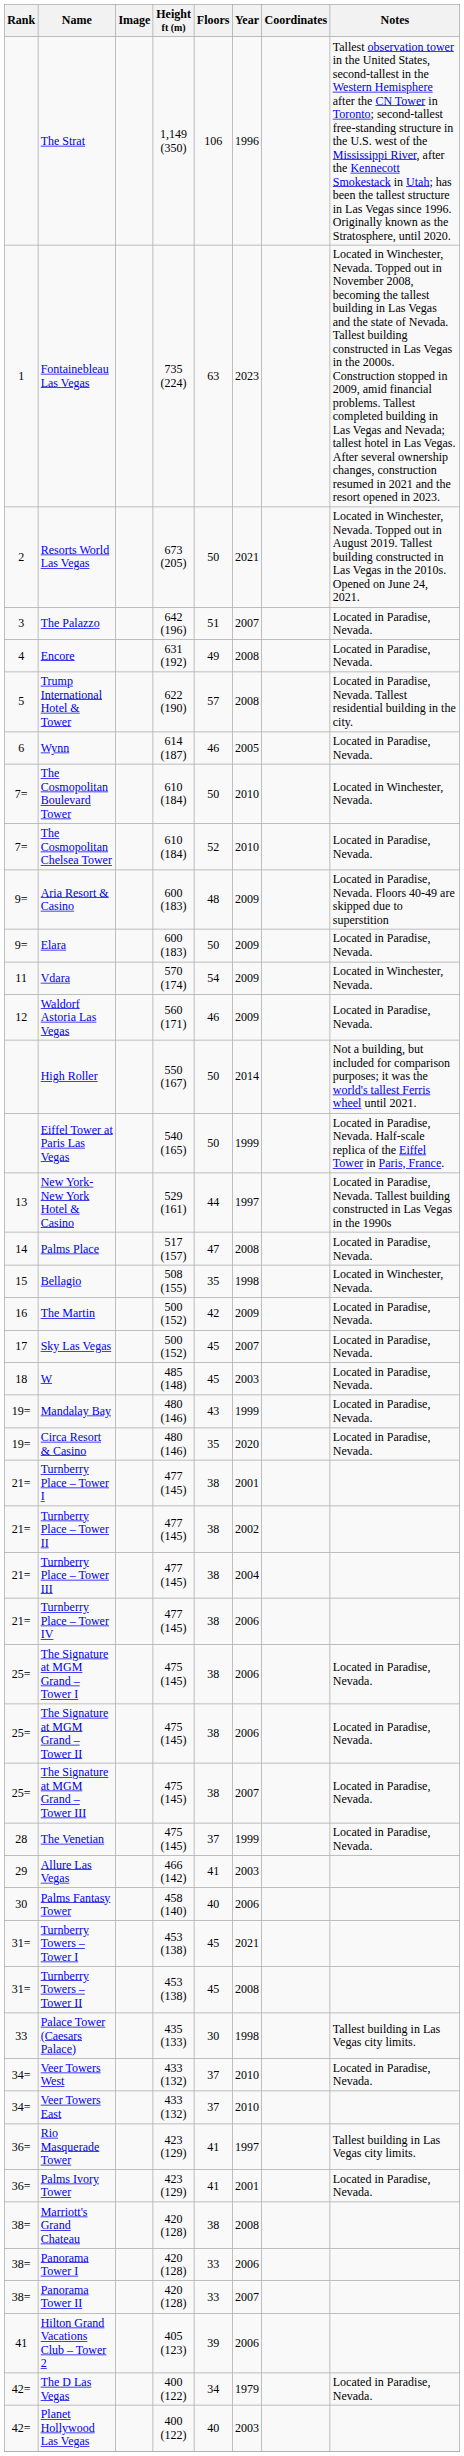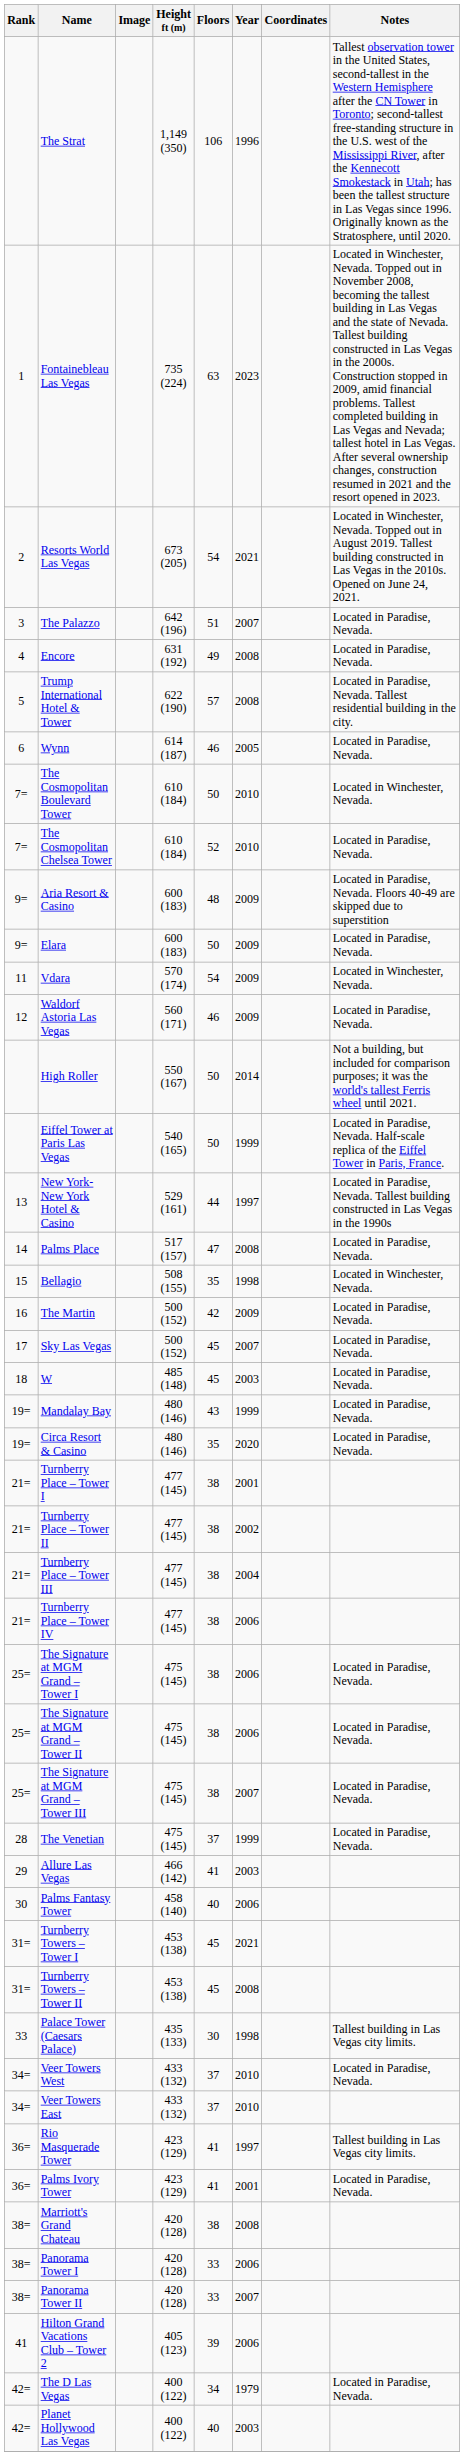 <table class="wikitable sortable">
 <tr>
 <th>Rank</th>
 <th>Name</th>
 <th class="unsortable">Image</th>
 <th>Height<br><small>ft (m)</small></th>
 <th>Floors</th>
 <th>Year</th>
 <th>Coordinates</th>
 <th class="unsortable">Notes</th>
 </tr>
 <tr>
 <td align="center"></td>
 <td><a href='#'>The Strat</a></td>
 <td></td>
 <td align="center">1,149 (350)</td>
 <td align="center">106</td>
 <td align="center">1996</td>
 <td align="center"></td>
 <td>Tallest <a href='#'>observation tower</a> in the United States, second-tallest in the <a href='#'>Western Hemisphere</a> after the <a href='#'>CN Tower</a> in <a href='#'>Toronto</a>; second-tallest free-standing structure in the U.S. west of the <a href='#'>Mississippi River</a>, after the <a href='#'>Kennecott Smokestack</a> in <a href='#'>Utah</a>; has been the tallest structure in Las Vegas since 1996. Originally known as the Stratosphere, until 2020.</td>
 </tr>
 <tr>
 <td align="center">1</td>
 <td><a href='#'>Fontainebleau Las Vegas</a></td>
 <td></td>
 <td align="center">735 (224)</td>
 <td align="center">63</td>
 <td align="center">2023</td>
 <td align="center"></td>
 <td>Located in Winchester, Nevada. Topped out in November 2008, becoming the tallest building in Las Vegas and the state of Nevada. Tallest building constructed in Las Vegas in the 2000s. Construction stopped in 2009, amid financial problems. Tallest completed building in Las Vegas and Nevada; tallest hotel in Las Vegas. After several ownership changes, construction resumed in 2021 and the resort opened in 2023.</td>
 </tr>
 <tr>
 <td align="center">2</td>
 <td><a href='#'>Resorts World Las Vegas</a></td>
 <td></td>
 <td align="center">673 (205)</td>
-<td align="center">50</td>
+<td align="center">54</td>
 <td align="center">2021</td>
 <td align="center"></td>
 <td>Located in Winchester, Nevada. Topped out in August 2019. Tallest building constructed in Las Vegas in the 2010s. Opened on June 24, 2021.</td>
 </tr>
 <tr>
 <td align="center">3</td>
 <td><a href='#'>The Palazzo</a></td>
 <td></td>
 <td align="center">642 (196)</td>
 <td align="center">51</td>
 <td align="center">2007</td>
 <td align="center"></td>
 <td>Located in Paradise, Nevada.</td>
 </tr>
 <tr>
 <td align="center">4</td>
 <td><a href='#'>Encore</a></td>
 <td></td>
 <td align="center">631 (192)</td>
 <td align="center">49</td>
 <td align="center">2008</td>
 <td align="center"></td>
 <td>Located in Paradise, Nevada.</td>
 </tr>
 <tr>
 <td align="center">5</td>
 <td><a href='#'>Trump International Hotel & Tower</a></td>
 <td></td>
 <td align="center">622 (190)</td>
 <td align="center">57</td>
 <td align="center">2008</td>
 <td align="center"></td>
 <td>Located in Paradise, Nevada.  Tallest residential building in the city.</td>
 </tr>
 <tr>
 <td align="center">6</td>
 <td><a href='#'>Wynn</a></td>
 <td></td>
 <td align="center">614 (187)</td>
 <td align="center">46</td>
 <td align="center">2005</td>
 <td align="center"></td>
 <td>Located in Paradise, Nevada.</td>
 </tr>
 <tr>
 <td align="center">7=</td>
 <td><a href='#'>The Cosmopolitan Boulevard Tower</a></td>
 <td></td>
 <td align="center">610 (184)</td>
 <td align="center">50</td>
 <td align="center">2010</td>
 <td align="center"></td>
 <td>Located in Winchester, Nevada.</td>
 </tr>
 <tr>
 <td align="center">7=</td>
 <td><a href='#'>The Cosmopolitan Chelsea Tower</a></td>
 <td></td>
 <td align="center">610 (184)</td>
 <td align="center">52</td>
 <td align="center">2010</td>
 <td align="center"></td>
 <td>Located in Paradise, Nevada.</td>
 </tr>
 <tr>
 <td align="center">9=</td>
 <td><a href='#'>Aria Resort & Casino</a></td>
 <td></td>
 <td align="center">600 (183)</td>
 <td align="center">48</td>
 <td align="center">2009</td>
 <td align="center"></td>
 <td>Located in Paradise, Nevada.  Floors 40-49 are skipped due to superstition</td>
 </tr>
 <tr>
 <td align="center">9=</td>
 <td><a href='#'>Elara</a></td>
 <td></td>
 <td align="center">600 (183)</td>
 <td align="center">50</td>
 <td align="center">2009</td>
 <td align="center"></td>
 <td>Located in Paradise, Nevada.</td>
 </tr>
 <tr>
 <td align="center">11</td>
 <td><a href='#'>Vdara</a></td>
 <td></td>
 <td align="center">570 (174)</td>
 <td align="center">54</td>
 <td align="center">2009</td>
 <td align="center"></td>
 <td>Located in Winchester, Nevada.</td>
 </tr>
 <tr>
 <td align="center">12</td>
 <td><a href='#'>Waldorf Astoria Las Vegas</a></td>
 <td></td>
 <td align="center">560 (171)</td>
 <td align="center">46</td>
 <td align="center">2009</td>
 <td align="center"></td>
 <td>Located in Paradise, Nevada.</td>
 </tr>
 <tr>
 <td align="center"></td>
 <td><a href='#'>High Roller</a></td>
 <td></td>
 <td align="center">550 (167)</td>
 <td align="center">50</td>
 <td align="center">2014</td>
 <td align="center"></td>
 <td>Not a building, but included for comparison purposes; it was the <a href='#'>world's tallest Ferris wheel</a> until 2021.</td>
 </tr>
 <tr>
 <td align="center"></td>
 <td><a href='#'>Eiffel Tower at Paris Las Vegas</a></td>
 <td></td>
 <td align="center">540 (165)</td>
 <td align="center">50</td>
 <td align="center">1999</td>
 <td align="center"></td>
 <td>Located in Paradise, Nevada.  Half-scale replica of the <a href='#'>Eiffel Tower</a> in <a href='#'>Paris, France</a>.</td>
 </tr>
 <tr>
 <td align="center">13</td>
 <td><a href='#'>New York-New York Hotel & Casino</a></td>
 <td></td>
 <td align="center">529 (161)</td>
 <td align="center">44</td>
 <td align="center">1997</td>
 <td align="center"></td>
 <td>Located in Paradise, Nevada.  Tallest building constructed in Las Vegas in the 1990s</td>
 </tr>
 <tr>
 <td align="center">14</td>
 <td><a href='#'>Palms Place</a></td>
 <td></td>
 <td align="center">517 (157)</td>
 <td align="center">47</td>
 <td align="center">2008</td>
 <td align="center"></td>
 <td>Located in Paradise, Nevada.</td>
 </tr>
 <tr>
 <td align="center">15</td>
 <td><a href='#'>Bellagio</a></td>
 <td></td>
 <td align="center">508 (155)</td>
 <td align="center">35</td>
 <td align="center">1998</td>
 <td align="center"></td>
 <td>Located in Winchester, Nevada.</td>
 </tr>
 <tr>
 <td align="center">16</td>
 <td><a href='#'>The Martin</a></td>
 <td></td>
 <td align="center">500 (152)</td>
 <td align="center">42</td>
 <td align="center">2009</td>
 <td align="center"></td>
 <td>Located in Paradise, Nevada.</td>
 </tr>
 <tr>
 <td align="center">17</td>
 <td><a href='#'>Sky Las Vegas</a></td>
 <td></td>
 <td align="center">500 (152)</td>
 <td align="center">45</td>
 <td align="center">2007</td>
 <td align="center"></td>
 <td>Located in Paradise, Nevada.</td>
 </tr>
 <tr>
 <td align="center">18</td>
 <td><a href='#'>W</a></td>
 <td></td>
 <td align="center">485 (148)</td>
 <td align="center">45</td>
 <td align="center">2003</td>
 <td align="center"></td>
 <td>Located in Paradise, Nevada.</td>
 </tr>
 <tr>
 <td align="center">19=</td>
 <td><a href='#'>Mandalay Bay</a></td>
 <td></td>
 <td align="center">480 (146)</td>
 <td align="center">43</td>
 <td align="center">1999</td>
 <td align="center"></td>
 <td>Located in Paradise, Nevada.</td>
 </tr>
 <tr>
 <td align="center">19=</td>
 <td><a href='#'>Circa Resort & Casino</a></td>
 <td></td>
 <td align="center">480 (146)</td>
 <td align="center">35</td>
 <td align="center">2020</td>
 <td align="center"></td>
 <td>Located in Paradise, Nevada.</td>
 </tr>
 <tr>
 <td align="center">21=</td>
 <td><a href='#'>Turnberry Place – Tower I</a></td>
 <td></td>
 <td align="center">477 (145)</td>
 <td align="center">38</td>
 <td align="center">2001</td>
 <td align="center"></td>
 <td></td>
 </tr>
 <tr>
 <td align="center">21=</td>
 <td><a href='#'>Turnberry Place – Tower II</a></td>
 <td></td>
 <td align="center">477 (145)</td>
 <td align="center">38</td>
 <td align="center">2002</td>
 <td align="center"></td>
 <td></td>
 </tr>
 <tr>
 <td align="center">21=</td>
 <td><a href='#'>Turnberry Place – Tower III</a></td>
 <td></td>
 <td align="center">477 (145)</td>
 <td align="center">38</td>
 <td align="center">2004</td>
 <td align="center"></td>
 <td></td>
 </tr>
 <tr>
 <td align="center">21=</td>
 <td><a href='#'>Turnberry Place – Tower IV</a></td>
 <td></td>
 <td align="center">477 (145)</td>
 <td align="center">38</td>
 <td align="center">2006</td>
 <td align="center"></td>
 <td></td>
 </tr>
 <tr>
 <td align="center">25=</td>
 <td><a href='#'>The Signature at MGM Grand – Tower I</a></td>
 <td></td>
 <td align="center">475 (145)</td>
 <td align="center">38</td>
 <td align="center">2006</td>
 <td align="center"></td>
 <td>Located in Paradise, Nevada.</td>
 </tr>
 <tr>
 <td align="center">25=</td>
 <td><a href='#'>The Signature at MGM Grand – Tower II</a></td>
 <td></td>
 <td align="center">475 (145)</td>
 <td align="center">38</td>
 <td align="center">2006</td>
 <td align="center"></td>
 <td>Located in Paradise, Nevada.</td>
 </tr>
 <tr>
 <td align="center">25=</td>
 <td><a href='#'>The Signature at MGM Grand – Tower III</a></td>
 <td></td>
 <td align="center">475 (145)</td>
 <td align="center">38</td>
 <td align="center">2007</td>
 <td align="center"></td>
 <td>Located in Paradise, Nevada.</td>
 </tr>
 <tr>
 <td align="center">28</td>
 <td><a href='#'>The Venetian</a></td>
 <td></td>
 <td align="center">475 (145)</td>
 <td align="center">37</td>
 <td align="center">1999</td>
 <td align="center"></td>
 <td>Located in Paradise, Nevada.</td>
 </tr>
 <tr>
 <td align="center">29</td>
 <td><a href='#'>Allure Las Vegas</a></td>
 <td></td>
 <td align="center">466 (142)</td>
 <td align="center">41</td>
 <td align="center">2003</td>
 <td align="center"></td>
 <td></td>
 </tr>
 <tr>
 <td align="center">30</td>
 <td><a href='#'>Palms Fantasy Tower</a></td>
 <td></td>
 <td align="center">458 (140)</td>
 <td align="center">40</td>
 <td align="center">2006</td>
 <td align="center"></td>
 <td></td>
 </tr>
 <tr>
 <td align="center">31=</td>
 <td><a href='#'>Turnberry Towers – Tower I</a></td>
 <td></td>
 <td align="center">453 (138)</td>
 <td align="center">45</td>
 <td align="center">2021</td>
 <td align="center"></td>
 <td></td>
 </tr>
 <tr>
 <td align="center">31=</td>
 <td><a href='#'>Turnberry Towers – Tower II</a></td>
 <td></td>
 <td align="center">453 (138)</td>
 <td align="center">45</td>
 <td align="center">2008</td>
 <td align="center"></td>
 <td></td>
 </tr>
 <tr>
 <td align="center">33</td>
 <td><a href='#'>Palace Tower (Caesars Palace)</a></td>
 <td></td>
 <td align="center">435 (133)</td>
 <td align="center">30</td>
 <td align="center">1998</td>
 <td align="center"></td>
 <td>Tallest building in Las Vegas city limits.</td>
 </tr>
 <tr>
 <td align="center">34=</td>
 <td><a href='#'>Veer Towers West</a></td>
 <td></td>
 <td align="center">433 (132)</td>
 <td align="center">37</td>
 <td align="center">2010</td>
 <td align="center"></td>
 <td>Located in Paradise, Nevada.</td>
 </tr>
 <tr>
 <td align="center">34=</td>
 <td><a href='#'>Veer Towers East</a></td>
 <td></td>
 <td align="center">433 (132)</td>
 <td align="center">37</td>
 <td align="center">2010</td>
 <td align="center"></td>
 <td></td>
 </tr>
 <tr>
 <td align="center">36=</td>
 <td><a href='#'>Rio Masquerade Tower</a></td>
 <td></td>
 <td align="center">423 (129)</td>
 <td align="center">41</td>
 <td align="center">1997</td>
 <td align="center"></td>
 <td>Tallest building in Las Vegas city limits.</td>
 </tr>
 <tr>
 <td align="center">36=</td>
 <td><a href='#'>Palms Ivory Tower</a></td>
 <td></td>
 <td align="center">423 (129)</td>
 <td align="center">41</td>
 <td align="center">2001</td>
 <td align="center"></td>
 <td>Located in Paradise, Nevada.</td>
 </tr>
 <tr>
 <td align="center">38=</td>
 <td><a href='#'>Marriott's Grand Chateau</a></td>
 <td></td>
 <td align="center">420 (128)</td>
 <td align="center">38</td>
 <td align="center">2008</td>
 <td align="center"></td>
 <td></td>
 </tr>
 <tr>
 <td align="center">38=</td>
 <td><a href='#'>Panorama Tower I</a></td>
 <td></td>
 <td align="center">420 (128)</td>
 <td align="center">33</td>
 <td align="center">2006</td>
 <td align="center"></td>
 <td></td>
 </tr>
 <tr>
 <td align="center">38=</td>
 <td><a href='#'>Panorama Tower II</a></td>
 <td></td>
 <td align="center">420 (128)</td>
 <td align="center">33</td>
 <td align="center">2007</td>
 <td align="center"></td>
 <td></td>
 </tr>
 <tr>
 <td align="center">41</td>
 <td><a href='#'>Hilton Grand Vacations Club – Tower 2</a></td>
 <td></td>
 <td align="center">405 (123)</td>
 <td align="center">39</td>
 <td align="center">2006</td>
 <td align="center"></td>
 <td></td>
 </tr>
 <tr>
 <td align="center">42=</td>
 <td><a href='#'>The D Las Vegas</a></td>
 <td></td>
 <td align="center">400 (122)</td>
 <td align="center">34</td>
 <td align="center">1979</td>
 <td align="center"></td>
 <td>Located in Paradise, Nevada.</td>
 </tr>
 <tr>
 <td align="center">42=</td>
 <td><a href='#'>Planet Hollywood Las Vegas</a></td>
 <td></td>
 <td align="center">400 (122)</td>
 <td align="center">40</td>
 <td align="center">2003</td>
 <td align="center"></td>
 <td></td>
 </tr>
 <tr>
 </tr>
 </table>
